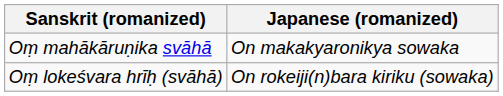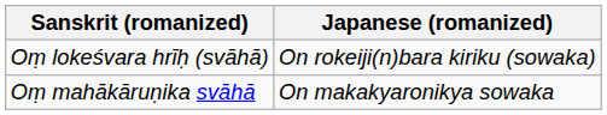 <table class="wikitable">
 <tr>
 <th>Sanskrit (romanized)</th>
 <th>Japanese (romanized)</th>
 </tr>
 <tr>
+<td><em>Oṃ lokeśvara hrīḥ (svāhā)</em></td>
+<td><em>On rokeiji(n)bara kiriku (sowaka)</em></td>
+</tr>
+<tr>
 <td><em>Oṃ mahākāruṇika <a href='#'>svāhā</a></em></td>
 <td><em>On makakyaronikya sowaka</em></td>
 </tr>
-<tr>
-<td><em>Oṃ lokeśvara hrīḥ (svāhā)</em></td>
-<td><em>On rokeiji(n)bara kiriku (sowaka)</em></td>
-</tr>
 </table>
